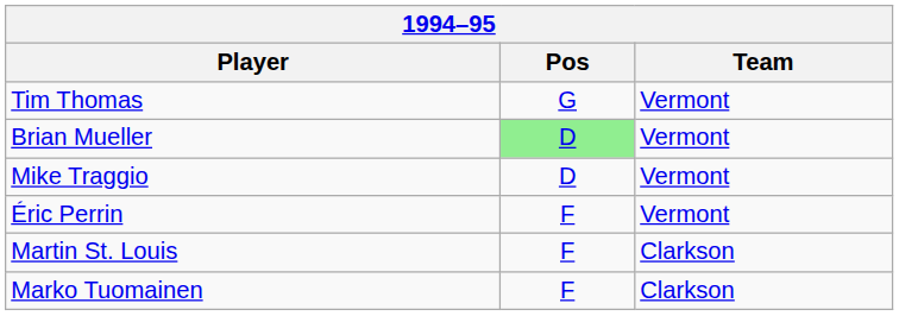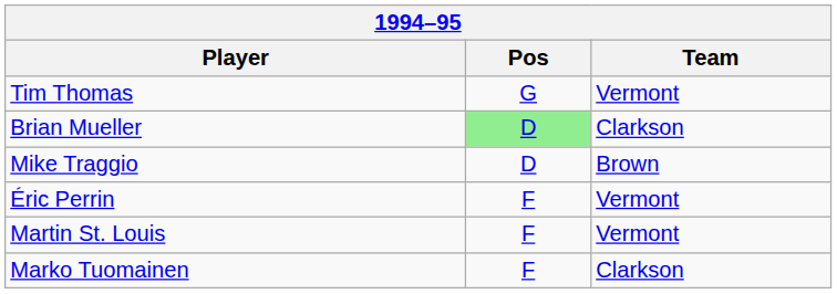 <table class="wikitable" width=95%>
 <tr>
 <th colspan=3><a href='#'>1994–95</a></th>
 </tr>
 <tr>
 <th>Player</th>
 <th>Pos</th>
 <th>Team</th>
 </tr>
 <tr>
 <td><a href='#'>Tim Thomas</a></td>
 <td align=center><a href='#'>G</a></td>
 <td><a href='#'>Vermont</a></td>
 </tr>
 <tr>
 <td><a href='#'>Brian Mueller</a></td>
 <td align=center style="background: lightgreen;"><a href='#'>D</a></td>
-<td><a href='#'>Vermont</a></td>
+<td><a href='#'>Clarkson</a></td>
 </tr>
 <tr>
 <td><a href='#'>Mike Traggio</a></td>
 <td align=center><a href='#'>D</a></td>
-<td><a href='#'>Vermont</a></td>
+<td><a href='#'>Brown</a></td>
 </tr>
 <tr>
 <td><a href='#'>Éric Perrin</a></td>
 <td align=center><a href='#'>F</a></td>
 <td><a href='#'>Vermont</a></td>
 </tr>
 <tr>
 <td><a href='#'>Martin St. Louis</a></td>
 <td align=center><a href='#'>F</a></td>
-<td><a href='#'>Clarkson</a></td>
+<td><a href='#'>Vermont</a></td>
 </tr>
 <tr>
 <td><a href='#'>Marko Tuomainen</a></td>
 <td align=center><a href='#'>F</a></td>
 <td><a href='#'>Clarkson</a></td>
 </tr>
 </table>
